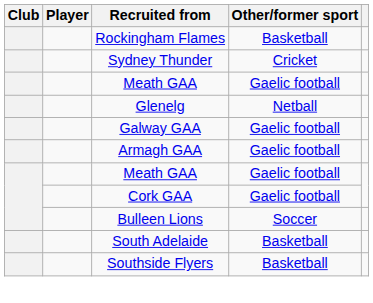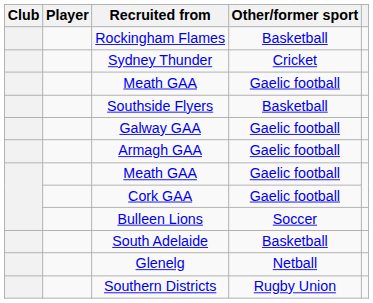 <table class="wikitable sortable plainrowheaders" style="text-align:center;">
 <tr>
 <th scope="col">Club</th>
 <th scope="col">Player</th>
 <th scope="col">Recruited from</th>
 <th scope="col">Other/former sport</th>
 <th class="unsortable"></th>
 </tr>
 <tr>
 <th scope="row"></th>
 <td></td>
 <td><a href='#'>Rockingham Flames</a></td>
 <td><a href='#'>Basketball</a></td>
 <td></td>
 </tr>
 <tr>
 <th scope="row"></th>
 <td></td>
 <td><a href='#'>Sydney Thunder</a></td>
 <td><a href='#'>Cricket</a></td>
 <td></td>
 </tr>
 <tr>
 <th scope="row"></th>
 <td></td>
 <td><a href='#'>Meath GAA</a></td>
 <td><a href='#'>Gaelic football</a></td>
 <td></td>
 </tr>
 <tr>
 <th scope="row"></th>
 <td></td>
-<td><a href='#'>Glenelg</a></td>
-<td><a href='#'>Netball</a></td>
+<td><a href='#'>Southside Flyers</a></td>
+<td><a href='#'>Basketball</a></td>
 <td></td>
 </tr>
 <tr>
 <th scope="row"></th>
 <td></td>
 <td><a href='#'>Galway GAA</a></td>
 <td><a href='#'>Gaelic football</a></td>
 <td></td>
 </tr>
 <tr>
 <th scope="row"></th>
 <td></td>
 <td><a href='#'>Armagh GAA</a></td>
 <td><a href='#'>Gaelic football</a></td>
 <td></td>
 </tr>
 <tr>
 <th scope="row" rowspan=3></th>
 <td></td>
 <td><a href='#'>Meath GAA</a></td>
 <td><a href='#'>Gaelic football</a></td>
 <td rowspan=2></td>
 </tr>
 <tr>
 <td></td>
 <td><a href='#'>Cork GAA</a></td>
 <td><a href='#'>Gaelic football</a></td>
 </tr>
 <tr>
 <td></td>
 <td><a href='#'>Bulleen Lions</a></td>
 <td><a href='#'>Soccer</a></td>
 <td></td>
 </tr>
 <tr>
 <th scope="row"></th>
 <td></td>
 <td><a href='#'>South Adelaide</a></td>
 <td><a href='#'>Basketball</a></td>
 <td></td>
 </tr>
 <tr>
 <th scope="row"></th>
 <td></td>
-<td><a href='#'>Southside Flyers</a></td>
-<td><a href='#'>Basketball</a></td>
+<td><a href='#'>Glenelg</a></td>
+<td><a href='#'>Netball</a></td>
+<td></td>
+</tr>
+<tr>
+<th scope="row"></th>
+<td></td>
+<td><a href='#'>Southern Districts</a></td>
+<td><a href='#'>Rugby Union</a></td>
 <td></td>
 </tr>
 </table>
